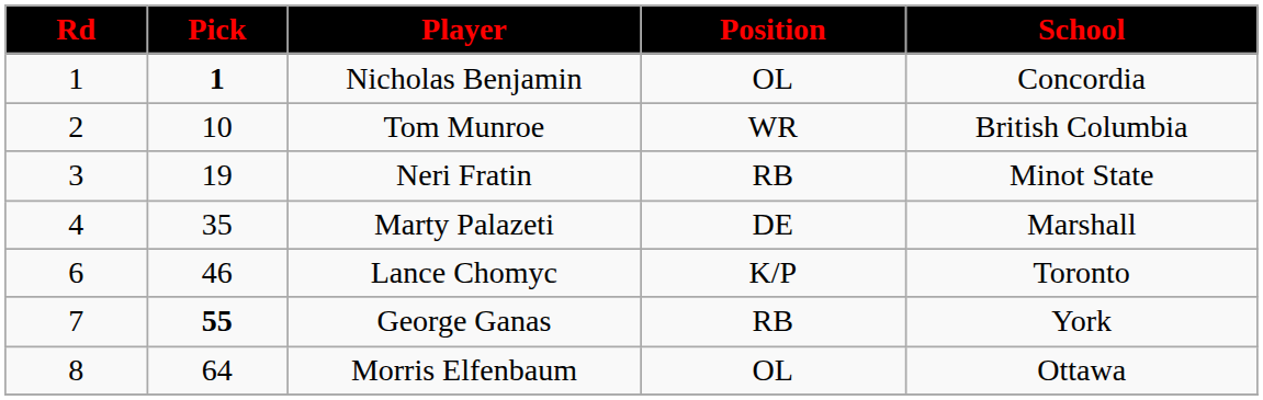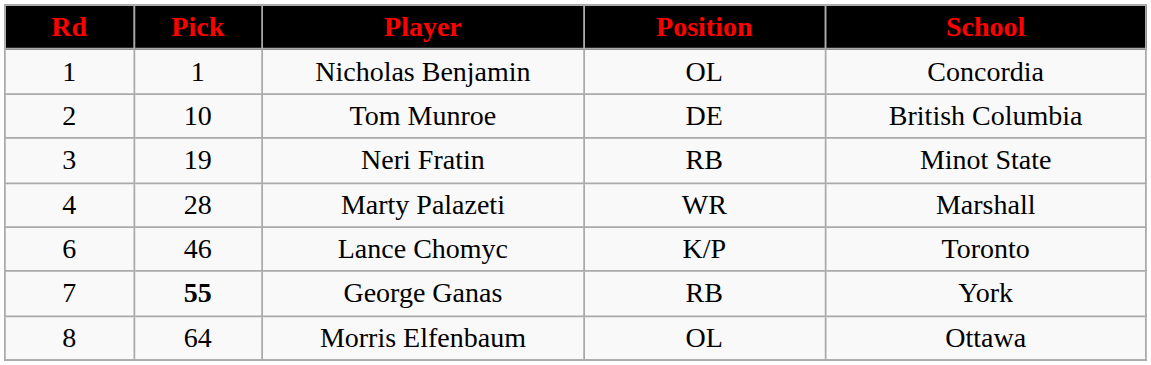 <table class="wikitable sortable">
 <tr>
 <th style="background:black; color:#f00; width:8%;">Rd</th>
 <th style="background:black; color:#f00; width:8%;">Pick</th>
 <th style="background:black; color:#f00; width:20%;">Player</th>
 <th style="background:black; color:#f00; width:15%;">Position</th>
 <th style="background:black; color:#f00; width:20%;">School</th>
 </tr>
 <tr style="text-align:center;">
 <td align=center>1</td>
-<td><strong>1</strong></td>
+<td>1</td>
 <td>Nicholas Benjamin</td>
 <td>OL</td>
 <td>Concordia</td>
 </tr>
 <tr style="text-align:center;">
 <td align=center>2</td>
 <td>10</td>
 <td>Tom Munroe</td>
-<td>WR</td>
+<td>DE</td>
 <td>British Columbia</td>
 </tr>
 <tr style="text-align:center;">
 <td align=center>3</td>
 <td>19</td>
 <td>Neri Fratin</td>
 <td>RB</td>
 <td>Minot State</td>
 </tr>
 <tr style="text-align:center;">
 <td align=center>4</td>
-<td>35</td>
+<td>28</td>
 <td>Marty Palazeti</td>
-<td>DE</td>
+<td>WR</td>
 <td>Marshall</td>
 </tr>
 <tr style="text-align:center;">
 <td align=center>6</td>
 <td>46</td>
 <td>Lance Chomyc</td>
 <td>K/P</td>
 <td>Toronto</td>
 </tr>
 <tr style="text-align:center;">
 <td align=center>7</td>
 <td><strong>55</strong></td>
 <td>George Ganas</td>
 <td>RB</td>
 <td>York</td>
 </tr>
 <tr style="text-align:center;">
 <td align=center>8</td>
 <td>64</td>
 <td>Morris Elfenbaum</td>
 <td>OL</td>
 <td>Ottawa</td>
 </tr>
 <tr style="text-align:center;">
 </tr>
 </table>
